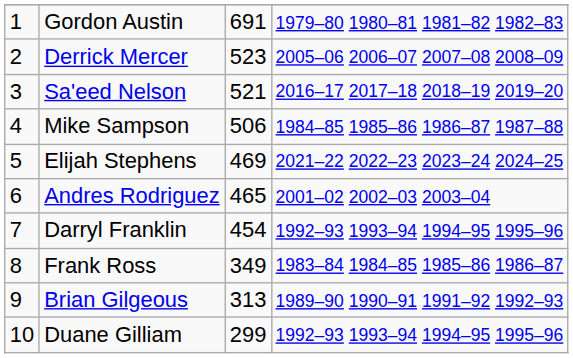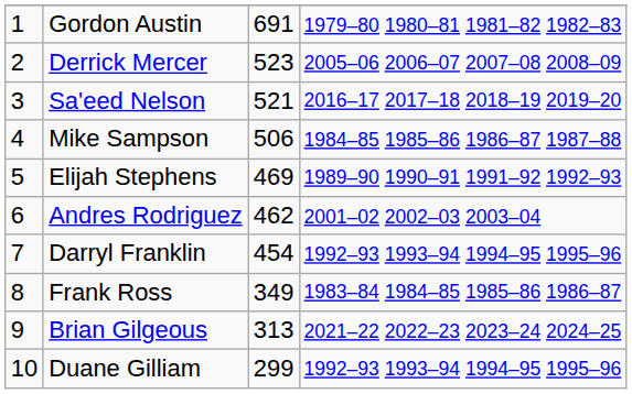 <table class="wikitable">
 <tr>
 </tr>
 <tr>
 <td>1</td>
 <td>Gordon Austin</td>
 <td>691</td>
 <td style="font-size:80%;"><a href='#'>1979–80</a> <a href='#'>1980–81</a> <a href='#'>1981–82</a> <a href='#'>1982–83</a></td>
 </tr>
 <tr>
 <td>2</td>
 <td><a href='#'>Derrick Mercer</a></td>
 <td>523</td>
 <td style="font-size:80%;"><a href='#'>2005–06</a> <a href='#'>2006–07</a> <a href='#'>2007–08</a> <a href='#'>2008–09</a></td>
 </tr>
 <tr>
 <td>3</td>
 <td><a href='#'>Sa'eed Nelson</a></td>
 <td>521</td>
 <td style="font-size:80%;"><a href='#'>2016–17</a> <a href='#'>2017–18</a> <a href='#'>2018–19</a> <a href='#'>2019–20</a></td>
 </tr>
 <tr>
 <td>4</td>
 <td>Mike Sampson</td>
 <td>506</td>
 <td style="font-size:80%;"><a href='#'>1984–85</a> <a href='#'>1985–86</a> <a href='#'>1986–87</a> <a href='#'>1987–88</a></td>
 </tr>
 <tr>
 <td>5</td>
 <td>Elijah Stephens</td>
 <td>469</td>
-<td style="font-size:80%;"><a href='#'>2021–22</a> <a href='#'>2022–23</a> <a href='#'>2023–24</a> <a href='#'>2024–25</a></td>
+<td style="font-size:80%;"><a href='#'>1989–90</a> <a href='#'>1990–91</a> <a href='#'>1991–92</a> <a href='#'>1992–93</a></td>
 </tr>
 <tr>
 <td>6</td>
 <td><a href='#'>Andres Rodriguez</a></td>
-<td>465</td>
+<td>462</td>
 <td style="font-size:80%;"><a href='#'>2001–02</a> <a href='#'>2002–03</a> <a href='#'>2003–04</a></td>
 </tr>
 <tr>
 <td>7</td>
 <td>Darryl Franklin</td>
 <td>454</td>
 <td style="font-size:80%;"><a href='#'>1992–93</a> <a href='#'>1993–94</a> <a href='#'>1994–95</a> <a href='#'>1995–96</a></td>
 </tr>
 <tr>
 <td>8</td>
 <td>Frank Ross</td>
 <td>349</td>
 <td style="font-size:80%;"><a href='#'>1983–84</a> <a href='#'>1984–85</a> <a href='#'>1985–86</a> <a href='#'>1986–87</a></td>
 </tr>
 <tr>
 <td>9</td>
 <td><a href='#'>Brian Gilgeous</a></td>
 <td>313</td>
-<td style="font-size:80%;"><a href='#'>1989–90</a> <a href='#'>1990–91</a> <a href='#'>1991–92</a> <a href='#'>1992–93</a></td>
+<td style="font-size:80%;"><a href='#'>2021–22</a> <a href='#'>2022–23</a> <a href='#'>2023–24</a> <a href='#'>2024–25</a></td>
 </tr>
 <tr>
 <td>10</td>
 <td>Duane Gilliam</td>
 <td>299</td>
 <td style="font-size:80%;"><a href='#'>1992–93</a> <a href='#'>1993–94</a> <a href='#'>1994–95</a> <a href='#'>1995–96</a></td>
 </tr>
 </table>
